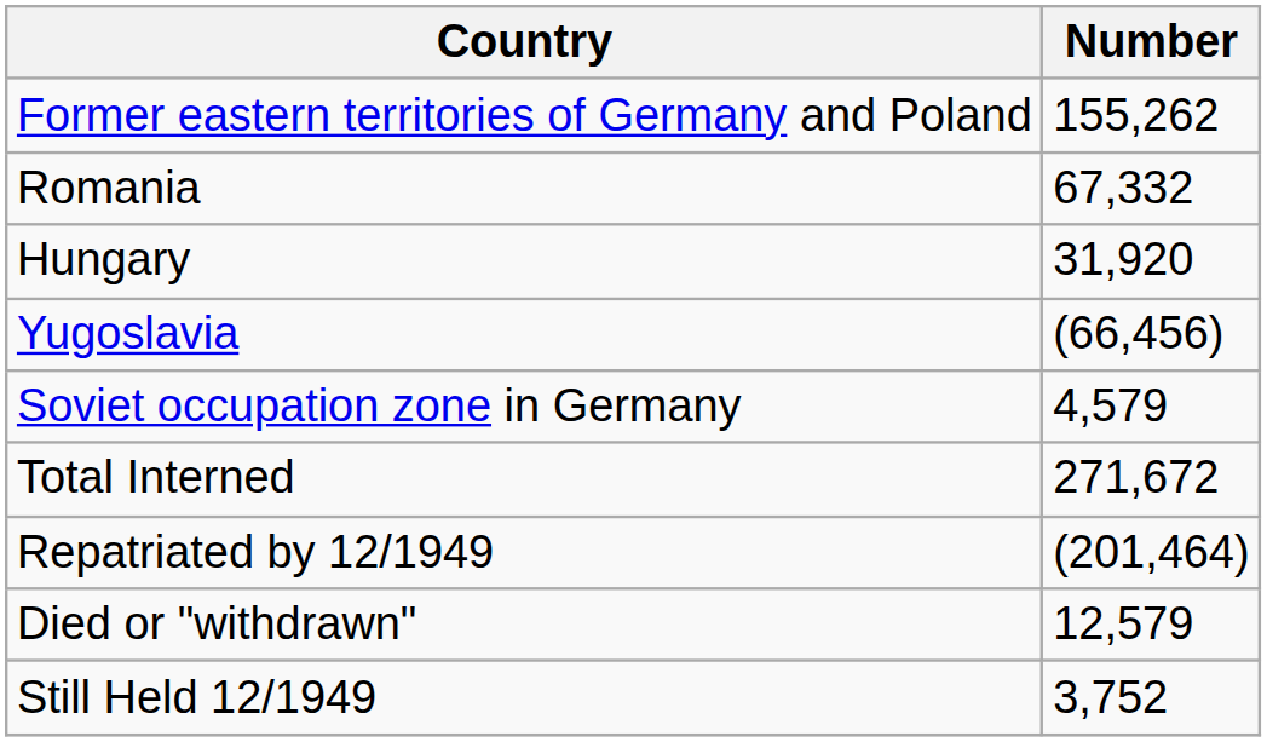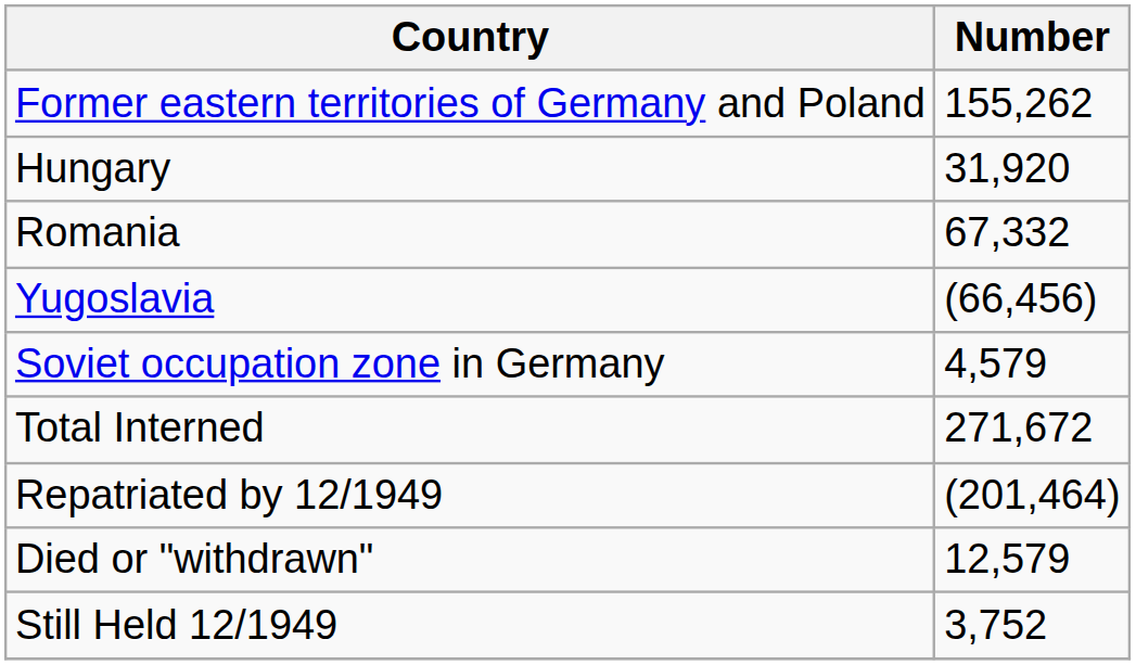 <table class="wikitable">
 <tr>
 <th>Country</th>
 <th>Number</th>
 </tr>
 <tr>
 <td><a href='#'>Former eastern territories of Germany</a> and Poland</td>
 <td>155,262</td>
 </tr>
 <tr>
+<td>Hungary</td>
+<td>31,920</td>
+</tr>
+<tr>
 <td>Romania</td>
 <td>67,332</td>
-</tr>
-<tr>
-<td>Hungary</td>
-<td>31,920</td>
 </tr>
 <tr>
 <td><a href='#'>Yugoslavia</a></td>
 <td>(66,456)</td>
 </tr>
 <tr>
 <td><a href='#'>Soviet occupation zone</a> in Germany</td>
 <td>4,579</td>
 </tr>
 <tr>
 <td>Total Interned</td>
 <td>271,672</td>
 </tr>
 <tr>
 <td>Repatriated by 12/1949</td>
 <td>(201,464)</td>
 </tr>
 <tr>
 <td>Died or "withdrawn"</td>
 <td>12,579</td>
 </tr>
 <tr>
 <td>Still Held 12/1949</td>
 <td>3,752</td>
 </tr>
 <tr>
 </tr>
 </table>
